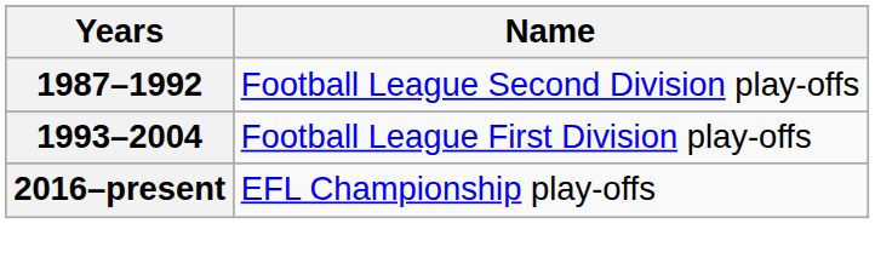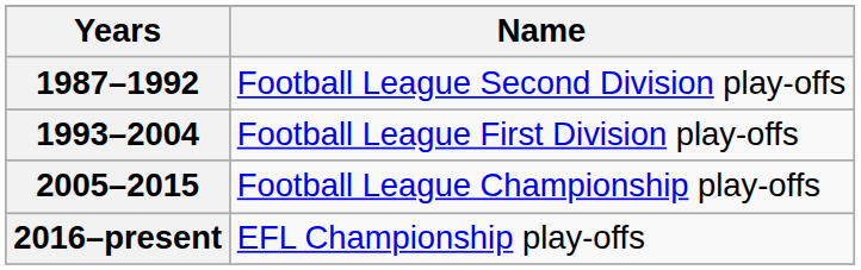 <table class="wikitable floatright">
 <tr>
 </tr>
 <tr>
 <th scope=col>Years</th>
 <th scope=col>Name</th>
 </tr>
 <tr>
 <th scope=row>1987–1992</th>
 <td><a href='#'>Football League Second Division</a> play-offs</td>
 </tr>
 <tr>
 <th scope=row>1993–2004</th>
 <td><a href='#'>Football League First Division</a> play-offs</td>
 </tr>
 <tr>
+<th scope=row>2005–2015</th>
+<td><a href='#'>Football League Championship</a> play-offs</td>
+</tr>
+<tr>
 <th scope=row>2016–present</th>
 <td><a href='#'>EFL Championship</a> play-offs</td>
 </tr>
 </table>
